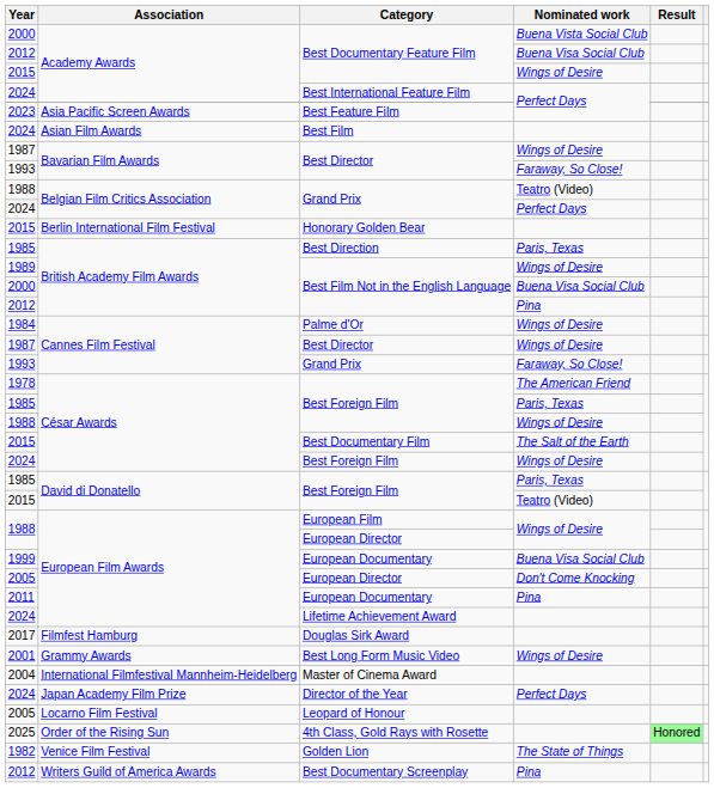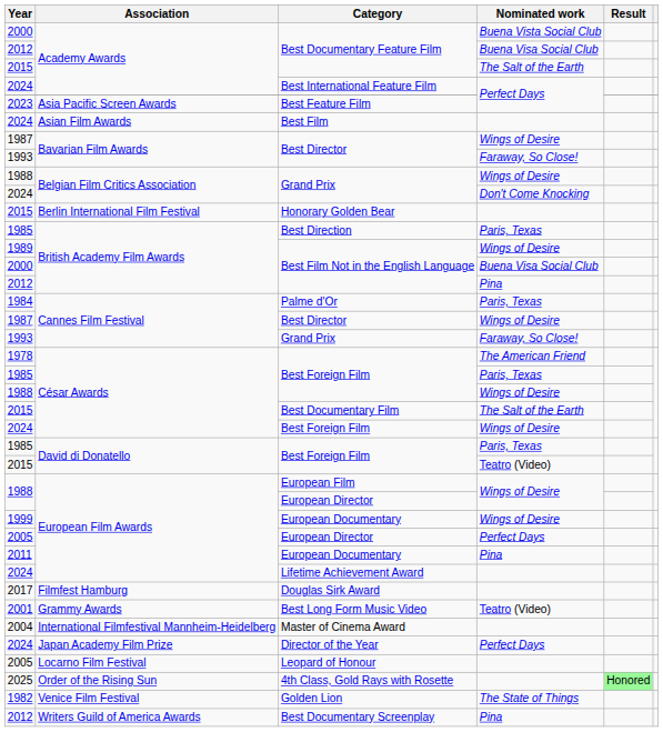 <table class="wikitable sortable">
 <tr>
 <th>Year</th>
 <th>Association</th>
 <th>Category</th>
 <th>Nominated work</th>
 <th>Result</th>
 <th class=unsortable></th>
 </tr>
 <tr>
 <td><a href='#'>2000</a></td>
 <td rowspan=4><a href='#'>Academy Awards</a></td>
 <td rowspan=3><a href='#'>Best Documentary Feature Film</a></td>
 <td><em><a href='#'>Buena Vista Social Club</a></em></td>
 <td></td>
 <td></td>
 </tr>
 <tr>
 <td><a href='#'>2012</a></td>
 <td><em><a href='#'>Buena Visa Social Club</a></em></td>
 <td></td>
 <td></td>
 </tr>
 <tr>
 <td><a href='#'>2015</a></td>
-<td><em><a href='#'>Wings of Desire</a></em></td>
+<td><em><a href='#'>The Salt of the Earth</a></em></td>
 <td></td>
 <td></td>
 </tr>
 <tr>
 <td><a href='#'>2024</a></td>
 <td><a href='#'>Best International Feature Film</a></td>
 <td rowspan="3"><em><a href='#'>Perfect Days</a></em></td>
 <td></td>
 <td></td>
 </tr>
 <tr>
 </tr>
 <tr>
 <td><a href='#'>2023</a></td>
 <td><a href='#'>Asia Pacific Screen Awards</a></td>
 <td><a href='#'>Best Feature Film</a></td>
 <td></td>
 <td></td>
 </tr>
 <tr>
 <td><a href='#'>2024</a></td>
 <td><a href='#'>Asian Film Awards</a></td>
 <td><a href='#'>Best Film</a></td>
 <td></td>
 <td><br></td>
 </tr>
 <tr>
 <td>1987</td>
 <td rowspan="2"><a href='#'>Bavarian Film Awards</a></td>
 <td rowspan="2"><a href='#'>Best Director</a></td>
 <td><em><a href='#'>Wings of Desire</a></em></td>
 <td></td>
 <td></td>
 </tr>
 <tr>
 <td>1993</td>
 <td><em><a href='#'>Faraway, So Close!</a></em></td>
 <td></td>
 <td></td>
 </tr>
 <tr>
 <td>1988</td>
 <td rowspan="2"><a href='#'>Belgian Film Critics Association</a></td>
 <td rowspan="2"><a href='#'>Grand Prix</a></td>
-<td><a href='#'>Teatro</a> (Video)</td>
+<td><em><a href='#'>Wings of Desire</a></em></td>
 <td></td>
 <td></td>
 </tr>
 <tr>
 <td>2024</td>
-<td><em><a href='#'>Perfect Days</a></em></td>
+<td><em><a href='#'>Don't Come Knocking</a></em></td>
 <td></td>
 <td></td>
 </tr>
 <tr>
 <td><a href='#'>2015</a></td>
 <td><a href='#'>Berlin International Film Festival</a></td>
 <td><a href='#'>Honorary Golden Bear</a></td>
 <td></td>
 <td></td>
 <td></td>
 </tr>
 <tr>
 <td><a href='#'>1985</a></td>
 <td rowspan=4><a href='#'>British Academy Film Awards</a></td>
 <td><a href='#'>Best Direction</a></td>
 <td><em><a href='#'>Paris, Texas</a></em></td>
 <td></td>
 <td></td>
 </tr>
 <tr>
 <td><a href='#'>1989</a></td>
 <td rowspan=3><a href='#'>Best Film Not in the English Language</a></td>
 <td><em><a href='#'>Wings of Desire</a></em></td>
 <td></td>
 <td></td>
 </tr>
 <tr>
 <td><a href='#'>2000</a></td>
 <td><em><a href='#'>Buena Visa Social Club</a></em></td>
 <td></td>
 <td></td>
 </tr>
 <tr>
 <td><a href='#'>2012</a></td>
 <td><a href='#'><em>Pina</em></a></td>
 <td></td>
 <td></td>
 </tr>
 <tr>
 <td><a href='#'>1984</a></td>
 <td rowspan="3"><a href='#'>Cannes Film Festival</a></td>
 <td><a href='#'>Palme d'Or</a></td>
-<td><em><a href='#'>Wings of Desire</a></em></td>
+<td><em><a href='#'>Paris, Texas</a></em></td>
 <td></td>
 <td></td>
 </tr>
 <tr>
 <td><a href='#'>1987</a></td>
 <td><a href='#'>Best Director</a></td>
 <td><em><a href='#'>Wings of Desire</a></em></td>
 <td></td>
 <td></td>
 </tr>
 <tr>
 <td><a href='#'>1993</a></td>
 <td><a href='#'>Grand Prix</a></td>
 <td><em><a href='#'>Faraway, So Close!</a></em></td>
 <td></td>
 <td></td>
 </tr>
 <tr>
 <td><a href='#'>1978</a></td>
 <td rowspan="5"><a href='#'>César Awards</a></td>
 <td rowspan="3"><a href='#'>Best Foreign Film</a></td>
 <td><em><a href='#'>The American Friend</a></em></td>
 <td></td>
 <td rowspan="5"></td>
 </tr>
 <tr>
 <td><a href='#'>1985</a></td>
 <td><em><a href='#'>Paris, Texas</a></em></td>
 <td></td>
 </tr>
 <tr>
 <td><a href='#'>1988</a></td>
 <td><em><a href='#'>Wings of Desire</a></em></td>
 <td></td>
 </tr>
 <tr>
 <td><a href='#'>2015</a></td>
 <td><a href='#'>Best Documentary Film</a></td>
 <td><em><a href='#'>The Salt of the Earth</a></em></td>
 <td></td>
 </tr>
 <tr>
 <td><a href='#'>2024</a></td>
 <td><a href='#'>Best Foreign Film</a></td>
 <td><em><a href='#'>Wings of Desire</a></em></td>
 <td></td>
 </tr>
 <tr>
 <td>1985</td>
 <td rowspan="2"><a href='#'>David di Donatello</a></td>
 <td rowspan="2"><a href='#'>Best Foreign Film</a></td>
 <td><em><a href='#'>Paris, Texas</a></em></td>
 <td></td>
 <td rowspan="2"></td>
 </tr>
 <tr>
 <td>2015</td>
 <td><a href='#'>Teatro</a> (Video)</td>
 <td></td>
 </tr>
 <tr>
 <td rowspan="2"><a href='#'>1988</a></td>
 <td rowspan="6"><a href='#'>European Film Awards</a></td>
 <td><a href='#'>European Film</a></td>
 <td rowspan="2"><em><a href='#'>Wings of Desire</a></em></td>
 <td></td>
 <td rowspan="2"></td>
 </tr>
 <tr>
 <td><a href='#'>European Director</a></td>
 <td></td>
 </tr>
 <tr>
 <td><a href='#'>1999</a></td>
 <td><a href='#'>European Documentary</a></td>
-<td><em><a href='#'>Buena Visa Social Club</a></em></td>
+<td><em><a href='#'>Wings of Desire</a></em></td>
 <td></td>
 <td></td>
 </tr>
 <tr>
 <td><a href='#'>2005</a></td>
 <td><a href='#'>European Director</a></td>
-<td><em><a href='#'>Don't Come Knocking</a></em></td>
+<td><em><a href='#'>Perfect Days</a></em></td>
 <td></td>
 <td></td>
 </tr>
 <tr>
 <td><a href='#'>2011</a></td>
 <td><a href='#'>European Documentary</a></td>
 <td><a href='#'><em>Pina</em></a></td>
 <td></td>
 <td></td>
 </tr>
 <tr>
 <td><a href='#'>2024</a></td>
 <td><a href='#'>Lifetime Achievement Award</a></td>
 <td></td>
 <td></td>
 <td></td>
 </tr>
 <tr>
 <td>2017</td>
 <td><a href='#'>Filmfest Hamburg</a></td>
 <td><a href='#'>Douglas Sirk Award</a></td>
 <td></td>
 <td></td>
 <td></td>
 </tr>
 <tr>
 <td><a href='#'>2001</a></td>
 <td><a href='#'>Grammy Awards</a></td>
 <td><a href='#'>Best Long Form Music Video</a></td>
-<td><em><a href='#'>Wings of Desire</a></em></td>
+<td><a href='#'>Teatro</a> (Video)</td>
 <td></td>
 <td></td>
 </tr>
 <tr>
 <td>2004</td>
 <td><a href='#'>International Filmfestival Mannheim-Heidelberg</a></td>
 <td>Master of Cinema Award</td>
 <td></td>
 <td></td>
 <td></td>
 </tr>
 <tr>
 <td><a href='#'>2024</a></td>
 <td><a href='#'>Japan Academy Film Prize</a></td>
 <td><a href='#'>Director of the Year</a></td>
 <td><em><a href='#'>Perfect Days</a></em></td>
 <td></td>
 <td></td>
 </tr>
 <tr>
 <td>2005</td>
 <td><a href='#'>Locarno Film Festival</a></td>
 <td><a href='#'>Leopard of Honour</a></td>
 <td></td>
 <td></td>
 <td></td>
 </tr>
 <tr>
 <td>2025</td>
 <td> <a href='#'>Order of the Rising Sun</a></td>
 <td><a href='#'>4th Class, Gold Rays with Rosette</a></td>
 <td></td>
 <td style="text-align:center; background: #98fb98;">Honored</td>
 <td></td>
 </tr>
 <tr>
 <td><a href='#'>1982</a></td>
 <td><a href='#'>Venice Film Festival</a></td>
 <td><a href='#'>Golden Lion</a></td>
 <td><em><a href='#'>The State of Things</a></em></td>
 <td></td>
 <td></td>
 </tr>
 <tr>
 <td><a href='#'>2012</a></td>
 <td><a href='#'>Writers Guild of America Awards</a></td>
 <td><a href='#'>Best Documentary Screenplay</a></td>
 <td><a href='#'><em>Pina</em></a></td>
 <td></td>
 <td></td>
 </tr>
 </table>
